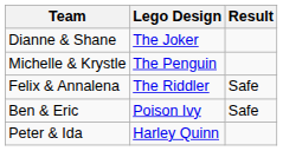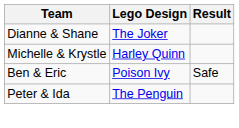 <table class="wikitable">
 <tr>
 <th>Team</th>
 <th>Lego Design</th>
 <th>Result</th>
 </tr>
 <tr>
 <td>Dianne & Shane</td>
 <td><a href='#'>The Joker</a></td>
 <td></td>
 </tr>
 <tr>
 <td>Michelle & Krystle</td>
-<td><a href='#'>The Penguin</a></td>
+<td><a href='#'>Harley Quinn</a></td>
 <td></td>
-</tr>
-<tr>
-<td>Felix & Annalena</td>
-<td><a href='#'>The Riddler</a></td>
-<td>Safe</td>
 </tr>
 <tr>
 <td>Ben & Eric</td>
 <td><a href='#'>Poison Ivy</a></td>
 <td>Safe</td>
 </tr>
 <tr>
 <td>Peter & Ida</td>
-<td><a href='#'>Harley Quinn</a></td>
+<td><a href='#'>The Penguin</a></td>
 <td></td>
 </tr>
 </table>
